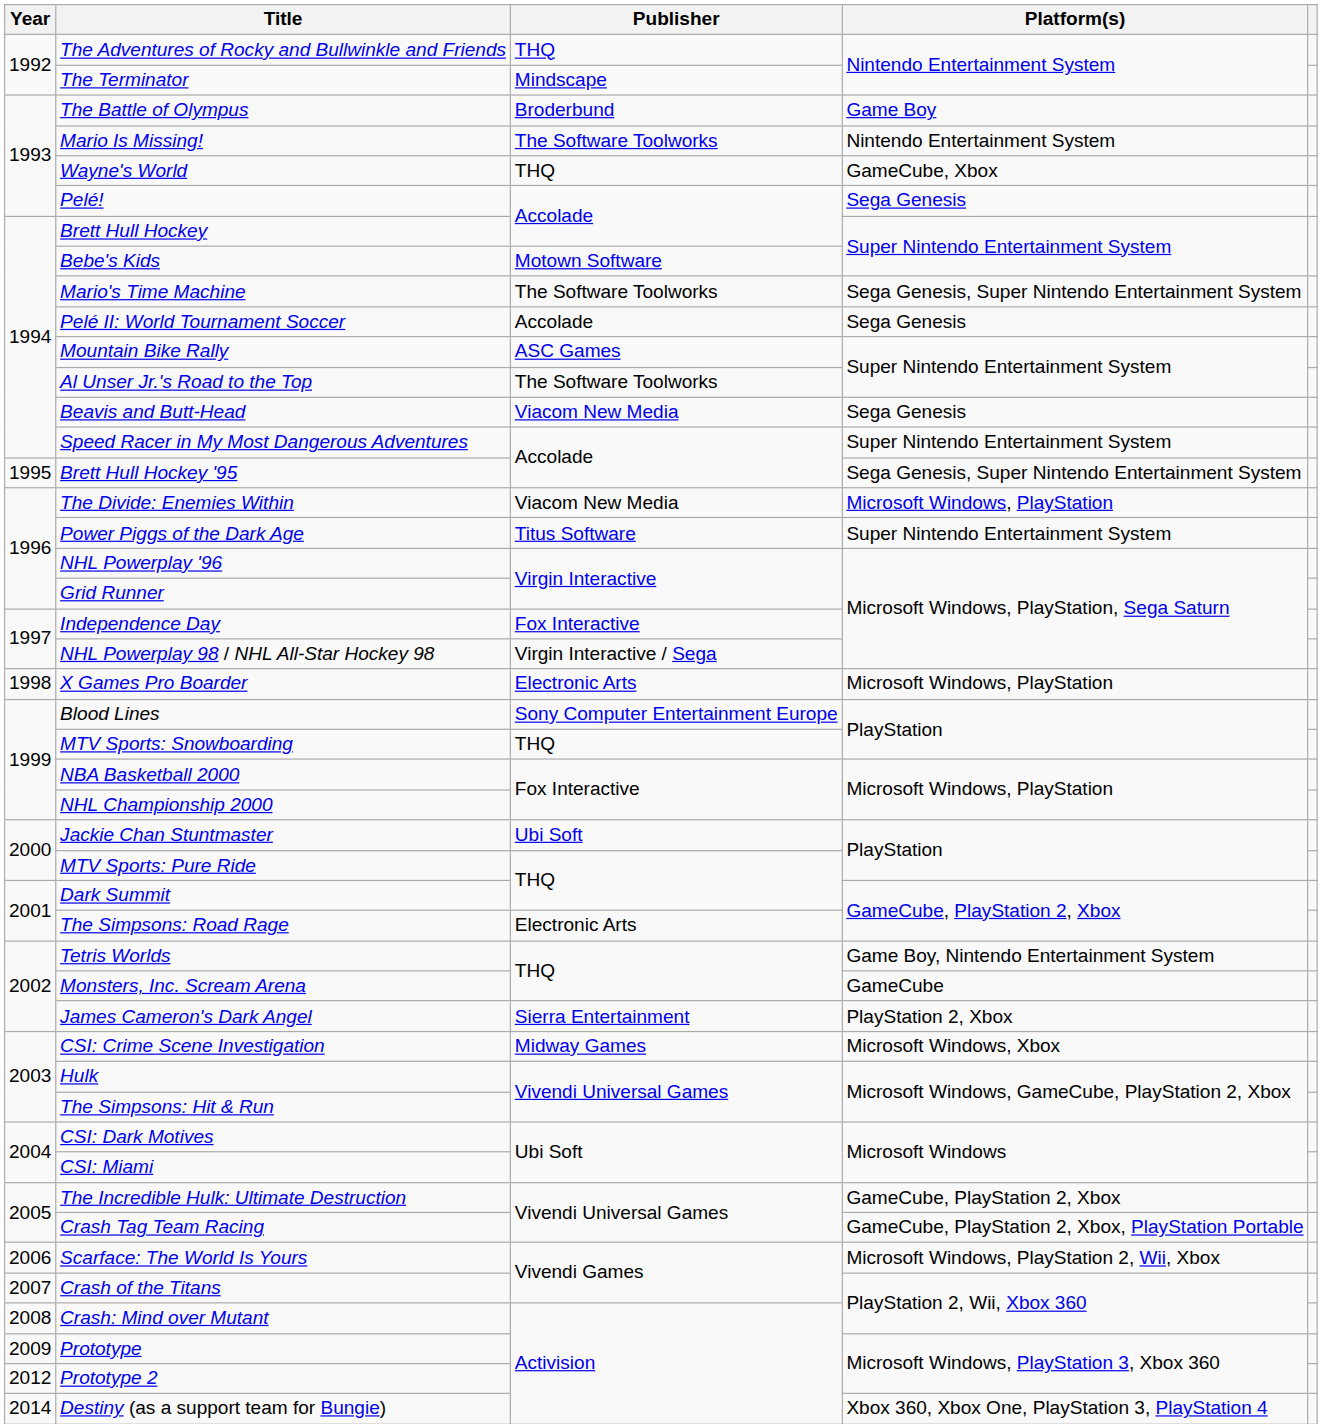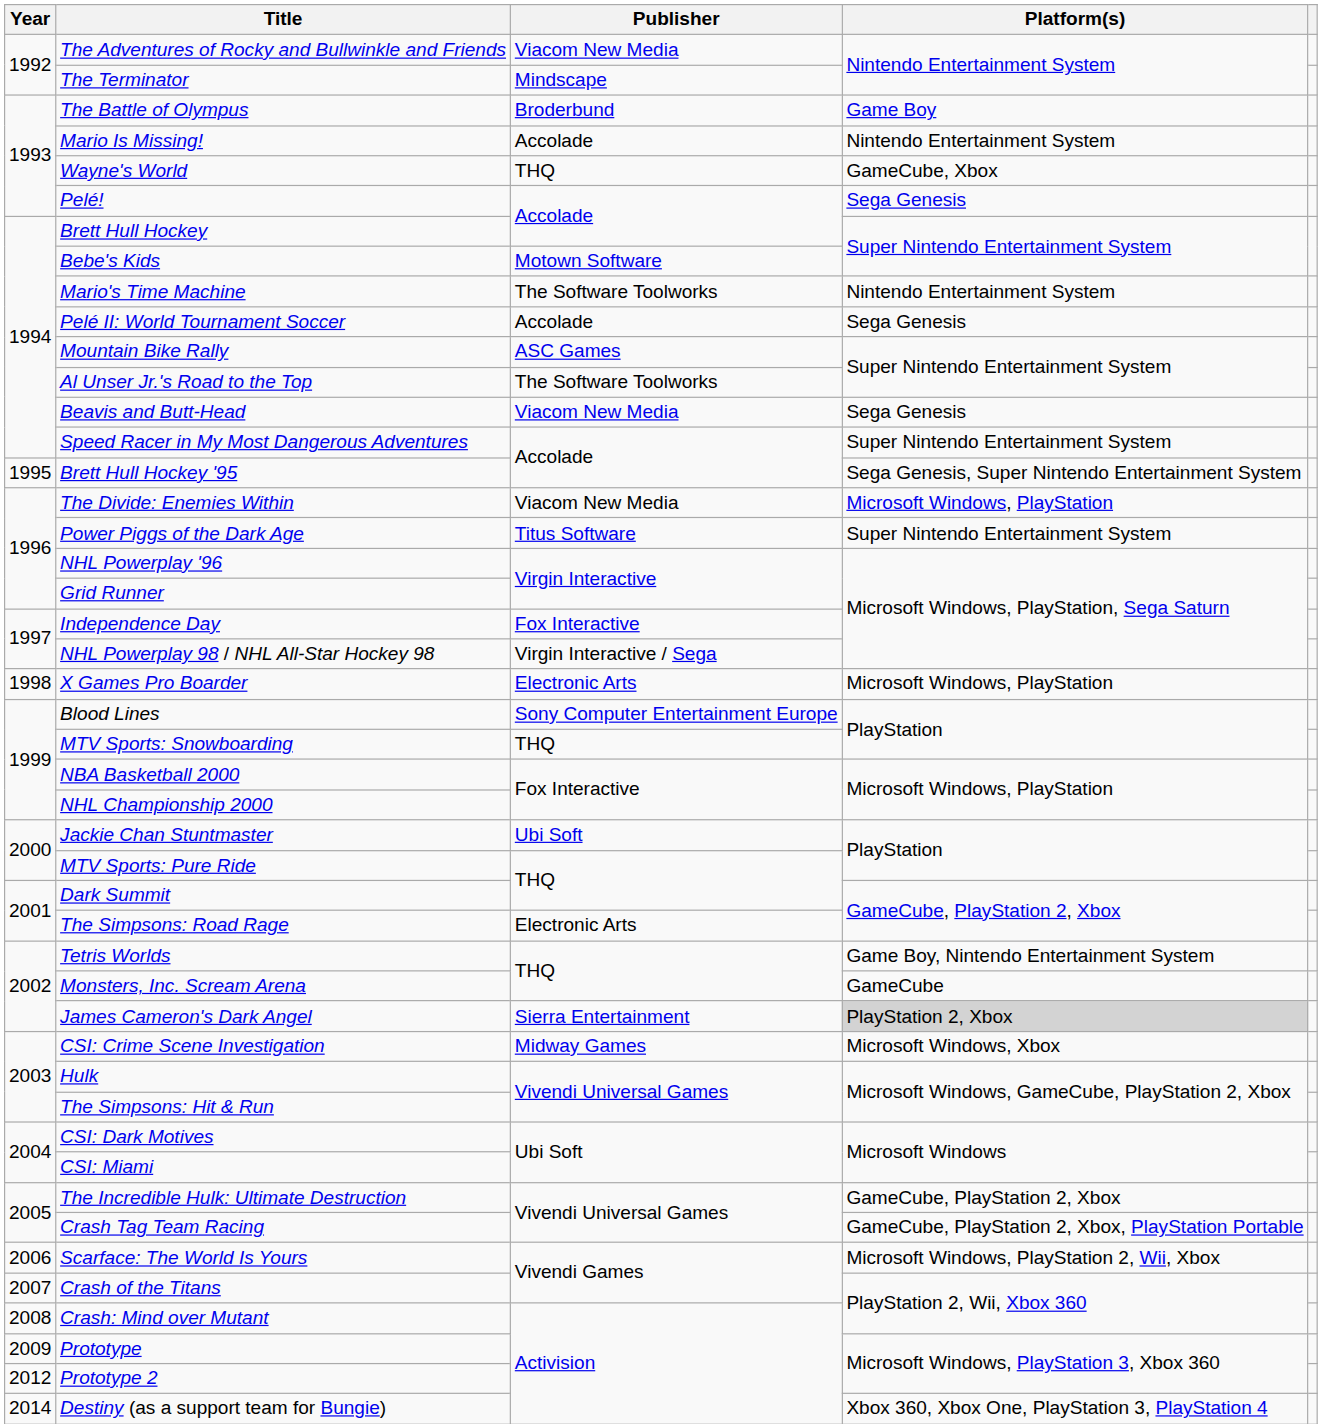 <table class="wikitable sortable">
 <tr>
 <th>Year</th>
 <th>Title</th>
 <th>Publisher</th>
 <th>Platform(s)</th>
 <th></th>
 </tr>
 <tr>
 <td rowspan="2">1992</td>
 <td><em><a href='#'>The Adventures of Rocky and Bullwinkle and Friends</a></em></td>
-<td><a href='#'>THQ</a></td>
+<td><a href='#'>Viacom New Media</a></td>
 <td rowspan="2"><a href='#'>Nintendo Entertainment System</a></td>
 <td></td>
 </tr>
 <tr>
 <td><em><a href='#'>The Terminator</a></em></td>
 <td><a href='#'>Mindscape</a></td>
 <td></td>
 </tr>
 <tr>
 <td rowspan="4">1993</td>
 <td><em><a href='#'>The Battle of Olympus</a></em></td>
 <td><a href='#'>Broderbund</a></td>
 <td><a href='#'>Game Boy</a></td>
 <td></td>
 </tr>
 <tr>
 <td><em><a href='#'>Mario Is Missing!</a></em></td>
-<td><a href='#'>The Software Toolworks</a></td>
+<td>Accolade</td>
 <td>Nintendo Entertainment System</td>
 </tr>
 <tr>
 <td><em><a href='#'>Wayne's World</a></em></td>
 <td>THQ</td>
 <td>GameCube, Xbox</td>
 <td></td>
 </tr>
 <tr>
 <td><em><a href='#'>Pelé!</a></em></td>
 <td rowspan="2"><a href='#'>Accolade</a></td>
 <td><a href='#'>Sega Genesis</a></td>
 <td></td>
 </tr>
 <tr>
 <td rowspan="8">1994</td>
 <td><em><a href='#'>Brett Hull Hockey</a></em></td>
 <td rowspan="2"><a href='#'>Super Nintendo Entertainment System</a></td>
 </tr>
 <tr>
 <td><em><a href='#'>Bebe's Kids</a></em></td>
 <td><a href='#'>Motown Software</a></td>
 </tr>
 <tr>
 <td><em><a href='#'>Mario's Time Machine</a></em></td>
 <td>The Software Toolworks</td>
-<td>Sega Genesis, Super Nintendo Entertainment System</td>
+<td>Nintendo Entertainment System</td>
 <td></td>
 </tr>
 <tr>
 <td><em><a href='#'>Pelé II: World Tournament Soccer</a></em></td>
 <td>Accolade</td>
 <td>Sega Genesis</td>
 </tr>
 <tr>
 <td><em><a href='#'>Mountain Bike Rally</a></em></td>
 <td><a href='#'>ASC Games</a></td>
 <td rowspan="2">Super Nintendo Entertainment System</td>
 <td></td>
 </tr>
 <tr>
 <td><em><a href='#'>Al Unser Jr.'s Road to the Top</a></em></td>
 <td>The Software Toolworks</td>
 <td></td>
 </tr>
 <tr>
 <td><em><a href='#'>Beavis and Butt-Head</a></em></td>
 <td><a href='#'>Viacom New Media</a></td>
 <td>Sega Genesis</td>
 <td></td>
 </tr>
 <tr>
 <td><em><a href='#'>Speed Racer in My Most Dangerous Adventures</a></em></td>
 <td rowspan="2">Accolade</td>
 <td>Super Nintendo Entertainment System</td>
 </tr>
 <tr>
 <td>1995</td>
 <td><em><a href='#'>Brett Hull Hockey '95</a></em></td>
 <td>Sega Genesis, Super Nintendo Entertainment System</td>
 <td></td>
 </tr>
 <tr>
 <td rowspan="4">1996</td>
 <td><em><a href='#'>The Divide: Enemies Within</a></em></td>
 <td>Viacom New Media</td>
 <td><a href='#'>Microsoft Windows</a>, <a href='#'>PlayStation</a></td>
 <td></td>
 </tr>
 <tr>
 <td><em><a href='#'>Power Piggs of the Dark Age</a></em></td>
 <td><a href='#'>Titus Software</a></td>
 <td>Super Nintendo Entertainment System</td>
 </tr>
 <tr>
 <td><em><a href='#'>NHL Powerplay '96</a></em></td>
 <td rowspan="2"><a href='#'>Virgin Interactive</a></td>
 <td rowspan="4">Microsoft Windows, PlayStation, <a href='#'>Sega Saturn</a></td>
 <td></td>
 </tr>
 <tr>
 <td><em><a href='#'>Grid Runner</a></em></td>
 <td></td>
 </tr>
 <tr>
 <td rowspan="2">1997</td>
 <td><em><a href='#'>Independence Day</a></em></td>
 <td><a href='#'>Fox Interactive</a></td>
 <td></td>
 </tr>
 <tr>
 <td><em><a href='#'>NHL Powerplay 98</a></em> / <em>NHL All-Star Hockey 98</em></td>
 <td>Virgin Interactive / <a href='#'>Sega</a></td>
 </tr>
 <tr>
 <td>1998</td>
 <td><em><a href='#'>X Games Pro Boarder</a></em></td>
 <td><a href='#'>Electronic Arts</a></td>
 <td>Microsoft Windows, PlayStation</td>
 <td></td>
 </tr>
 <tr>
 <td rowspan="4">1999</td>
 <td><em>Blood Lines</em></td>
 <td><a href='#'>Sony Computer Entertainment Europe</a></td>
 <td rowspan="2">PlayStation</td>
 </tr>
 <tr>
 <td><em><a href='#'>MTV Sports: Snowboarding</a></em></td>
 <td>THQ</td>
 <td></td>
 </tr>
 <tr>
 <td><em><a href='#'>NBA Basketball 2000</a></em></td>
 <td rowspan="2">Fox Interactive</td>
 <td rowspan="2">Microsoft Windows, PlayStation</td>
 <td></td>
 </tr>
 <tr>
 <td><em><a href='#'>NHL Championship 2000</a></em></td>
 <td></td>
 </tr>
 <tr>
 <td rowspan="2">2000</td>
 <td><em><a href='#'>Jackie Chan Stuntmaster</a></em></td>
 <td><a href='#'>Ubi Soft</a></td>
 <td rowspan="2">PlayStation</td>
 <td></td>
 </tr>
 <tr>
 <td><em><a href='#'>MTV Sports: Pure Ride</a></em></td>
 <td rowspan="2">THQ</td>
 <td></td>
 </tr>
 <tr>
 <td rowspan="2">2001</td>
 <td><em><a href='#'>Dark Summit</a></em></td>
 <td rowspan="2"><a href='#'>GameCube</a>, <a href='#'>PlayStation 2</a>, <a href='#'>Xbox</a></td>
 <td></td>
 </tr>
 <tr>
 <td><em><a href='#'>The Simpsons: Road Rage</a></em></td>
 <td>Electronic Arts</td>
 <td></td>
 </tr>
 <tr>
 <td rowspan="3">2002</td>
 <td><em><a href='#'>Tetris Worlds</a></em></td>
 <td rowspan="2">THQ</td>
 <td>Game Boy, Nintendo Entertainment System</td>
 <td></td>
 </tr>
 <tr>
 <td><em><a href='#'>Monsters, Inc. Scream Arena</a></em></td>
 <td>GameCube</td>
 <td></td>
 </tr>
 <tr>
 <td><em><a href='#'>James Cameron's Dark Angel</a></em></td>
 <td><a href='#'>Sierra Entertainment</a></td>
-<td>PlayStation 2, Xbox</td>
+<td style="background: lightgrey;">PlayStation 2, Xbox</td>
 <td></td>
 </tr>
 <tr>
 <td rowspan="3">2003</td>
 <td><em><a href='#'>CSI: Crime Scene Investigation</a></em></td>
 <td><a href='#'>Midway Games</a></td>
 <td>Microsoft Windows, Xbox</td>
 <td></td>
 </tr>
 <tr>
 <td><em><a href='#'>Hulk</a></em></td>
 <td rowspan="2"><a href='#'>Vivendi Universal Games</a></td>
 <td rowspan="2">Microsoft Windows, GameCube, PlayStation 2, Xbox</td>
 <td></td>
 </tr>
 <tr>
 <td><em><a href='#'>The Simpsons: Hit & Run</a></em></td>
 <td></td>
 </tr>
 <tr>
 <td rowspan="2">2004</td>
 <td><em><a href='#'>CSI: Dark Motives</a></em></td>
 <td rowspan="2">Ubi Soft</td>
 <td rowspan="2">Microsoft Windows</td>
 <td></td>
 </tr>
 <tr>
 <td><em><a href='#'>CSI: Miami</a></em></td>
 <td></td>
 </tr>
 <tr>
 <td rowspan="2">2005</td>
 <td><em><a href='#'>The Incredible Hulk: Ultimate Destruction</a></em></td>
 <td rowspan="2">Vivendi Universal Games</td>
 <td>GameCube, PlayStation 2, Xbox</td>
 <td></td>
 </tr>
 <tr>
 <td><em><a href='#'>Crash Tag Team Racing</a></em></td>
 <td>GameCube, PlayStation 2, Xbox, <a href='#'>PlayStation Portable</a></td>
 <td></td>
 </tr>
 <tr>
 <td>2006</td>
 <td><em><a href='#'>Scarface: The World Is Yours</a></em></td>
 <td rowspan="2">Vivendi Games</td>
 <td>Microsoft Windows, PlayStation 2, <a href='#'>Wii</a>, Xbox</td>
 <td></td>
 </tr>
 <tr>
 <td>2007</td>
 <td><em><a href='#'>Crash of the Titans</a></em></td>
 <td rowspan="2">PlayStation 2, Wii, <a href='#'>Xbox 360</a></td>
 <td></td>
 </tr>
 <tr>
 <td>2008</td>
 <td><em><a href='#'>Crash: Mind over Mutant</a></em></td>
 <td rowspan="4"><a href='#'>Activision</a></td>
 <td></td>
 </tr>
 <tr>
 <td>2009</td>
 <td><em><a href='#'>Prototype</a></em></td>
 <td rowspan="2">Microsoft Windows, <a href='#'>PlayStation 3</a>, Xbox 360</td>
 <td></td>
 </tr>
 <tr>
 <td>2012</td>
 <td><em><a href='#'>Prototype 2</a></em></td>
 <td></td>
 </tr>
 <tr>
 <td>2014</td>
 <td><em><a href='#'>Destiny</a></em> (as a support team for <a href='#'>Bungie</a>)</td>
 <td>Xbox 360, Xbox One, PlayStation 3, <a href='#'>PlayStation 4</a></td>
 <td></td>
 </tr>
 </table>
